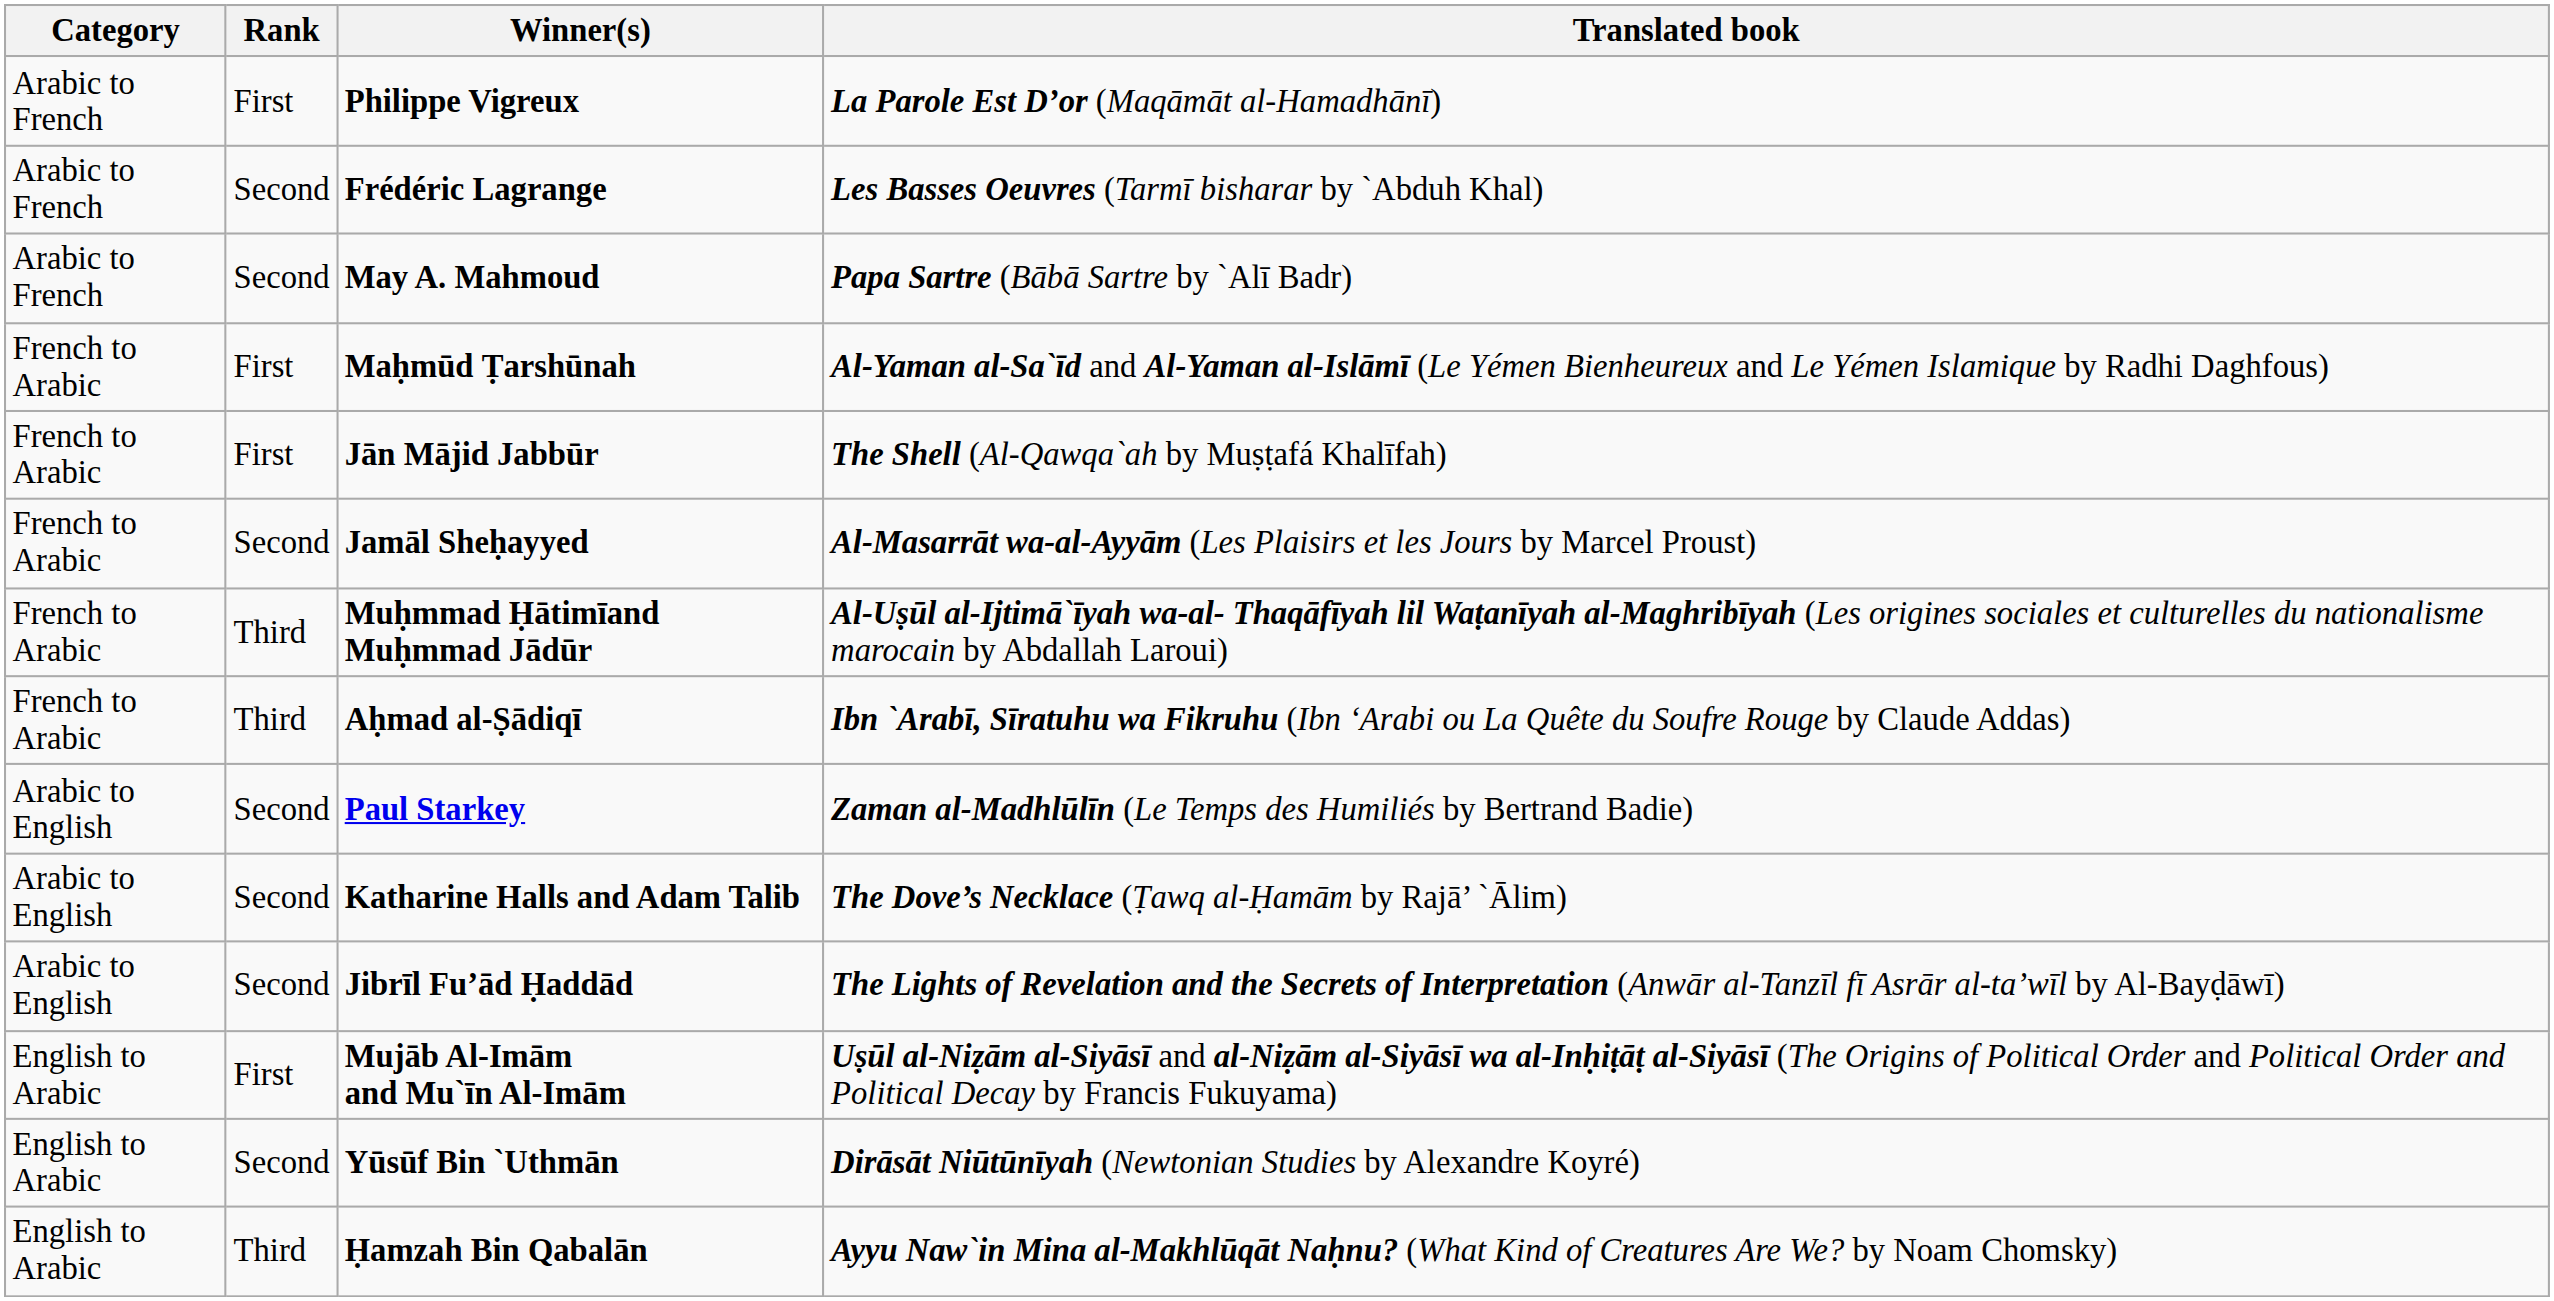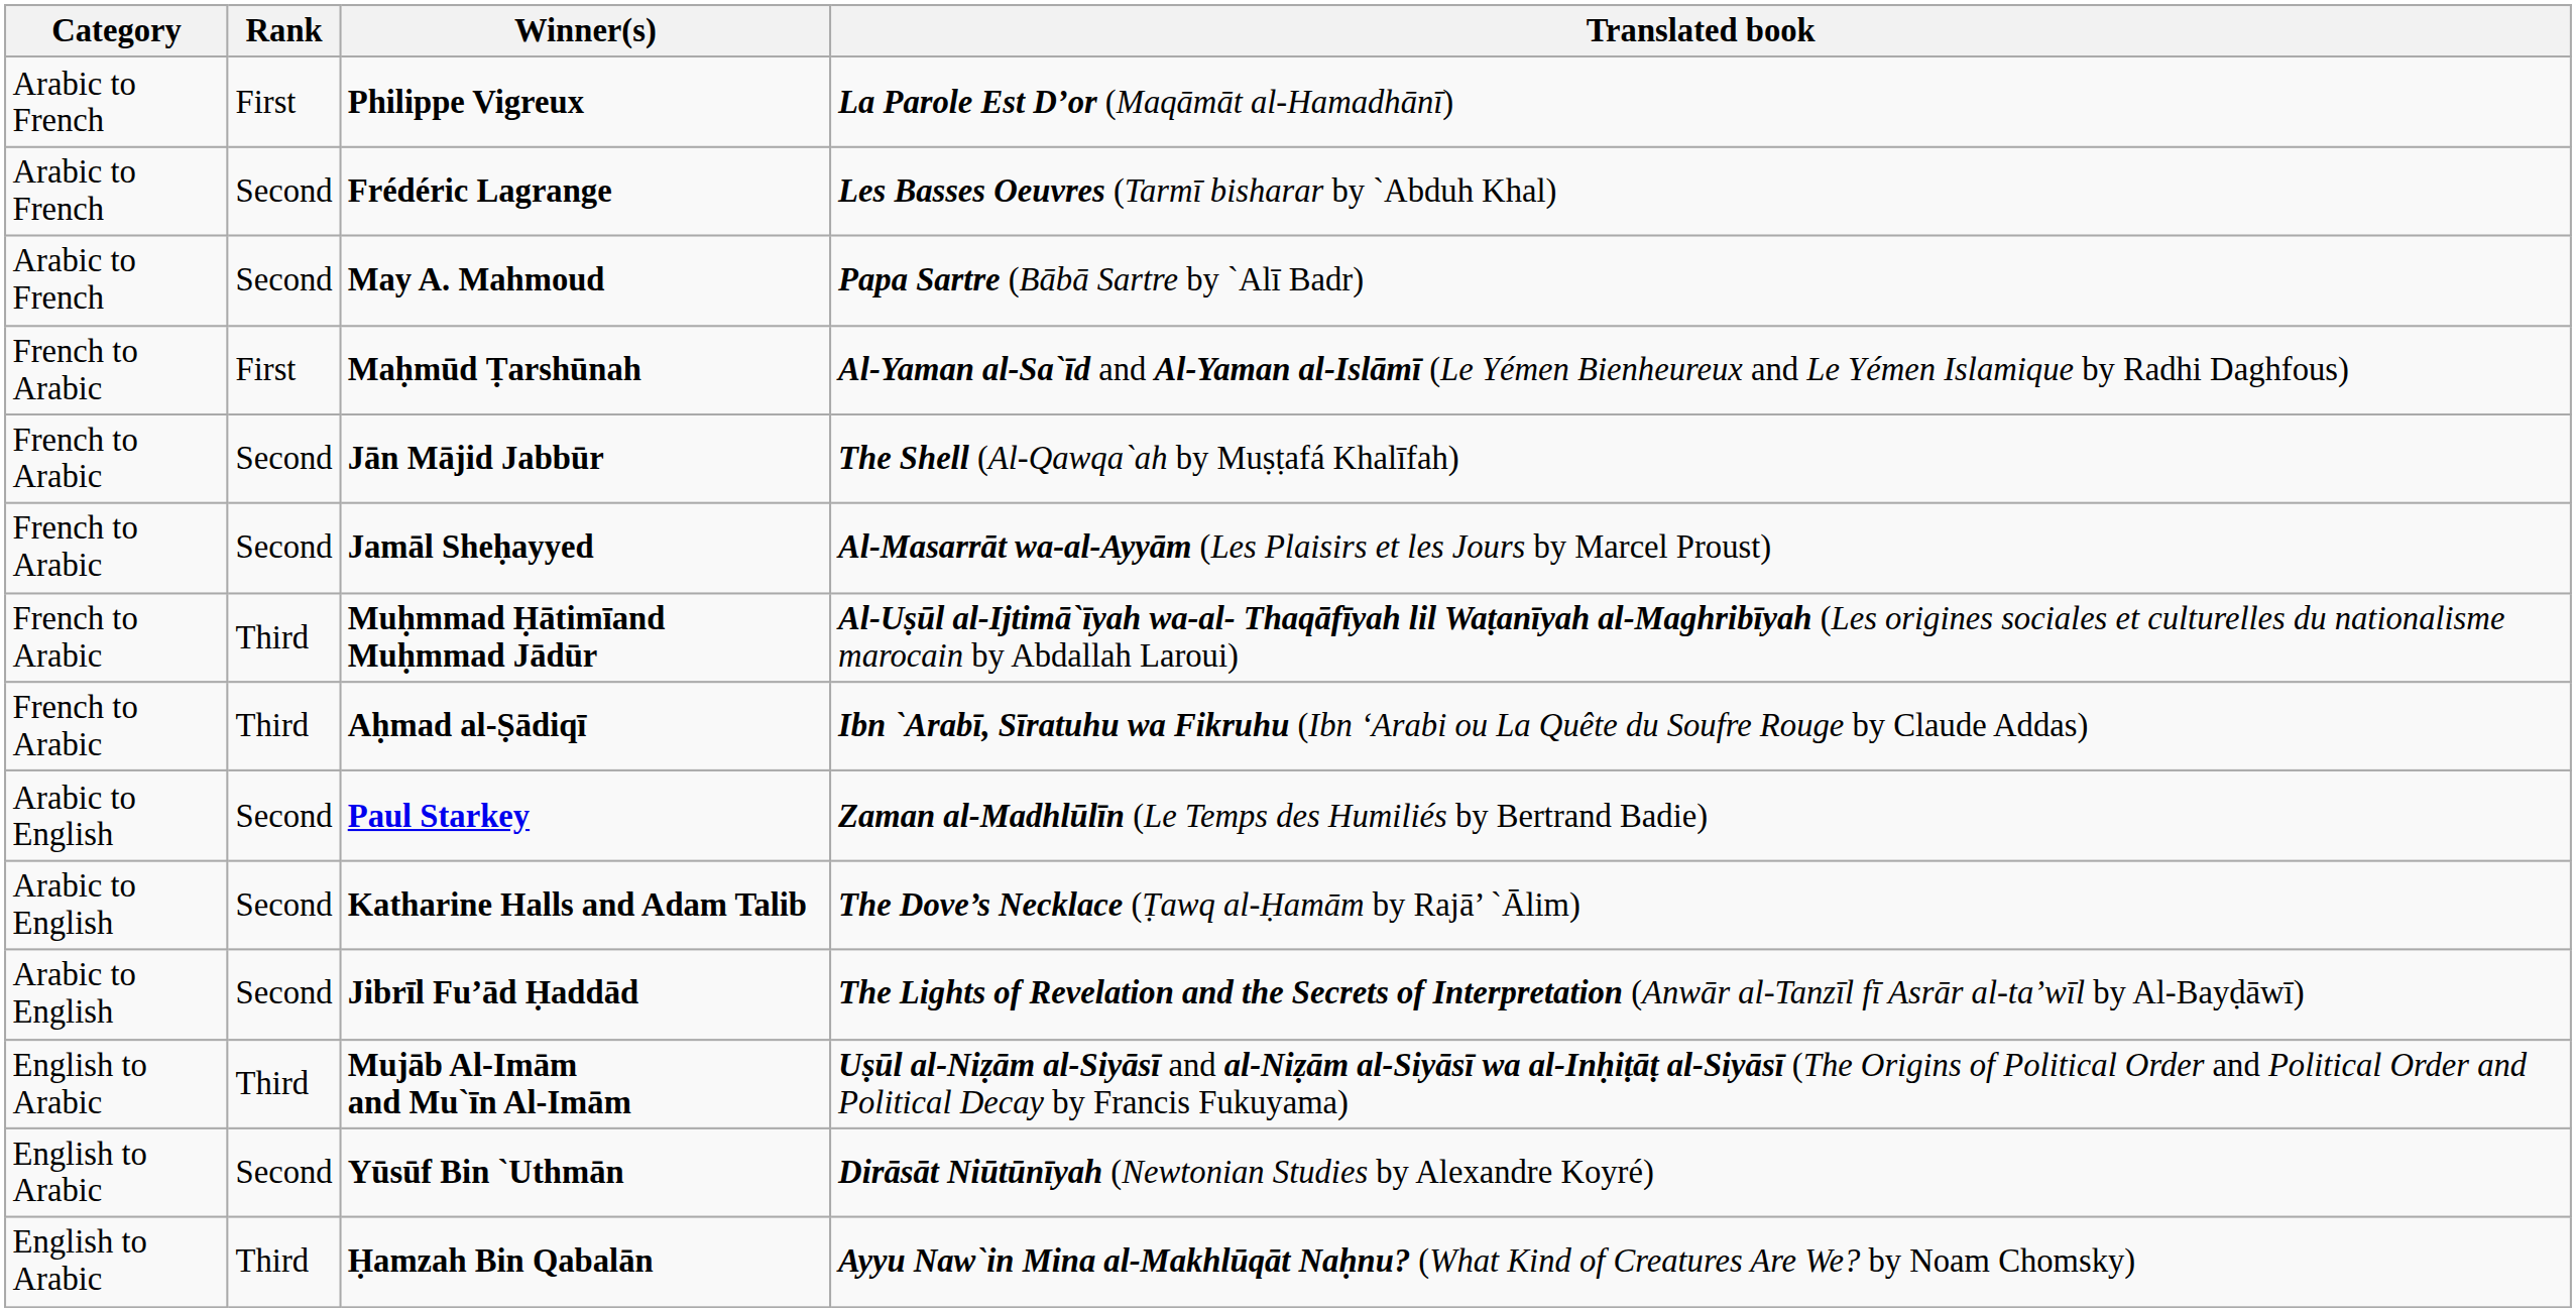 <table class="wikitable">
 <tr>
 <th>Category</th>
 <th>Rank</th>
 <th>Winner(s)</th>
 <th>Translated book</th>
 </tr>
 <tr>
 <td>Arabic to French</td>
 <td>First</td>
 <td><strong>Philippe Vigreux</strong></td>
 <td><strong><em>La Parole Est D’or</em></strong> (<em>Maqāmāt al-Hamadhānī</em>)</td>
 </tr>
 <tr>
 <td>Arabic to French</td>
 <td>Second</td>
 <td><strong>Frédéric Lagrange</strong></td>
 <td><strong><em>Les Basses Oeuvres</em></strong> (<em>Tarmī bisharar</em> by `Abduh Khal)</td>
 </tr>
 <tr>
 <td>Arabic to French</td>
 <td>Second</td>
 <td><strong>May A. Mahmoud</strong></td>
 <td><strong><em>Papa Sartre</em></strong> (<em>Bābā Sartre</em> by `Alī Badr)</td>
 </tr>
 <tr>
 <td>French to Arabic</td>
 <td>First</td>
 <td><strong>Maḥmūd Ṭarshūnah</strong></td>
 <td><strong><em>Al-Yaman al-Sa`īd</em></strong> and <strong><em>Al-Yaman al-Islāmī</em></strong> (<em>Le Yémen Bienheureux</em> and <em>Le Yémen Islamique</em> by Radhi Daghfous)</td>
 </tr>
 <tr>
 <td>French to Arabic</td>
-<td>First</td>
+<td>Second</td>
 <td><strong>Jān Mājid Jabbūr</strong></td>
 <td><strong><em>The Shell</em></strong> (<em>Al-Qawqa`ah</em> by Muṣṭafá Khalīfah)</td>
 </tr>
 <tr>
 <td>French to Arabic</td>
 <td>Second</td>
 <td><strong>Jamāl Sheḥayyed</strong></td>
 <td><strong><em>Al-Masarrāt wa-al-Ayyām</em></strong> (<em>Les Plaisirs et les Jours</em> by Marcel Proust)</td>
 </tr>
 <tr>
 <td>French to Arabic</td>
 <td>Third</td>
 <td><strong>Muḥmmad Ḥātimīand Muḥmmad Jādūr</strong></td>
 <td><strong><em>Al-Uṣūl al-Ijtimā`īyah wa-al- Thaqāfīyah lil Waṭanīyah al-Maghribīyah</em></strong> (<em>Les origines sociales et culturelles du nationalisme marocain</em> by Abdallah Laroui)</td>
 </tr>
 <tr>
 <td>French to Arabic</td>
 <td>Third</td>
 <td><strong>Aḥmad al-Ṣādiqī</strong></td>
 <td><strong><em>Ibn `Arabī, Sīratuhu wa Fikruhu</em></strong> (<em>Ibn ‘Arabi ou La Quête du Soufre Rouge</em> by Claude Addas)</td>
 </tr>
 <tr>
 <td>Arabic to English</td>
 <td>Second</td>
 <td><strong><a href='#'>Paul Starkey</a></strong></td>
 <td><strong><em>Zaman al-Madhlūlīn</em></strong> (<em>Le Temps des Humiliés</em> by Bertrand Badie)</td>
 </tr>
 <tr>
 <td>Arabic to English</td>
 <td>Second</td>
 <td><strong>Katharine Halls and Adam Talib</strong></td>
 <td><strong><em>The Dove’s Necklace</em></strong> (<em>Ṭawq al-Ḥamām</em> by Rajā’ `Ālim)</td>
 </tr>
 <tr>
 <td>Arabic to English</td>
 <td>Second</td>
 <td><strong>Jibrīl Fu’ād Ḥaddād</strong></td>
 <td><strong><em>The Lights of Revelation and the Secrets of Interpretation</em></strong> (<em>Anwār al-Tanzīl fī Asrār al-ta’wīl</em> by Al-Bayḍāwī)</td>
 </tr>
 <tr>
 <td>English to Arabic</td>
-<td>First</td>
+<td>Third</td>
 <td><strong>Mujāb Al-Imām</strong><br><strong>and Mu`īn Al-Imām</strong></td>
 <td><strong><em>Uṣūl al-Niẓām al-Siyāsī</em></strong> and <strong><em>al-Niẓām al-Siyāsī wa al-Inḥiṭāṭ al-Siyāsī</em></strong> (<em>The Origins of Political Order</em> and <em>Political Order and Political Decay</em> by Francis Fukuyama)</td>
 </tr>
 <tr>
 <td>English to Arabic</td>
 <td>Second</td>
 <td><strong>Yūsūf Bin `Uthmān</strong></td>
 <td><strong><em>Dirāsāt Niūtūnīyah</em></strong> (<em>Newtonian Studies</em> by Alexandre Koyré)</td>
 </tr>
 <tr>
 <td>English to Arabic</td>
 <td>Third</td>
 <td><strong>Ḥamzah Bin Qabalān</strong></td>
 <td><strong><em>Ayyu Naw`in Mina al-Makhlūqāt Naḥnu?</em></strong> (<em>What Kind of Creatures Are We?</em> by Noam Chomsky)</td>
 </tr>
 </table>
